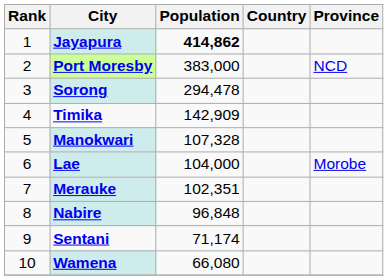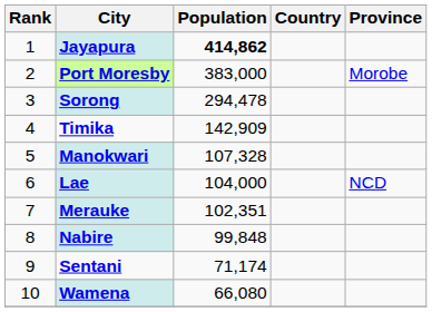 <table class="sortable wikitable">
 <tr>
 <th>Rank</th>
 <th>City</th>
 <th>Population</th>
 <th>Country</th>
 <th>Province</th>
 </tr>
 <tr>
 <td style="text-align:center;">1</td>
 <td style="text-align:left;background-color:#cfecec"><strong><a href='#'>Jayapura</a></strong></td>
 <td style="text-align:right;"><strong>414,862</strong></td>
 <td></td>
 <td></td>
 </tr>
 <tr>
 <td style="text-align:center;">2</td>
 <td style="text-align:left;background-color:#ccff99"><strong><a href='#'>Port Moresby</a></strong></td>
 <td style="text-align:right;">383,000</td>
 <td></td>
-<td><a href='#'>NCD</a></td>
+<td><a href='#'>Morobe</a></td>
 </tr>
 <tr>
 <td style="text-align:center;">3</td>
 <td style="text-align:left;background-color:#cfecec"><strong><a href='#'>Sorong</a></strong></td>
 <td style="text-align:right;">294,478</td>
 <td></td>
 <td></td>
 </tr>
 <tr>
 <td style="text-align:center;">4</td>
 <td style="text-align:left"><strong><a href='#'>Timika</a></strong></td>
 <td style="text-align:right;">142,909</td>
 <td></td>
 <td></td>
 </tr>
 <tr>
 <td style="text-align:center;">5</td>
 <td style="text-align:left;background-color:#cfecec"><strong><a href='#'>Manokwari</a></strong></td>
 <td style="text-align:right;">107,328</td>
 <td></td>
 <td></td>
 </tr>
 <tr>
 <td style="text-align:center;">6</td>
 <td style="text-align:left;background-color:#cfecec"><strong><a href='#'>Lae</a></strong></td>
 <td style="text-align:right;">104,000</td>
 <td></td>
-<td><a href='#'>Morobe</a></td>
+<td><a href='#'>NCD</a></td>
 </tr>
 <tr>
 <td style="text-align:center;">7</td>
 <td style="text-align:left;background-color:#cfecec"><strong><a href='#'>Merauke</a></strong></td>
 <td style="text-align:right;">102,351</td>
 <td></td>
 <td></td>
 </tr>
 <tr>
 <td style="text-align:center;">8</td>
 <td style="text-align:left;background-color:#cfecec"><strong><a href='#'>Nabire</a></strong></td>
-<td style="text-align:right;">96,848</td>
+<td style="text-align:right;">99,848</td>
 <td></td>
 <td></td>
 </tr>
 <tr>
 <td style="text-align:center;">9</td>
 <td style="text-align:left"><strong><a href='#'>Sentani</a></strong></td>
 <td style="text-align:right;">71,174</td>
 <td></td>
 <td></td>
 </tr>
 <tr>
 <td style="text-align:center;">10</td>
 <td style="text-align:left;background-color:#cfecec"><strong><a href='#'>Wamena</a></strong></td>
 <td style="text-align:right;">66,080</td>
 <td></td>
 <td></td>
 </tr>
 <tr>
 </tr>
 </table>
